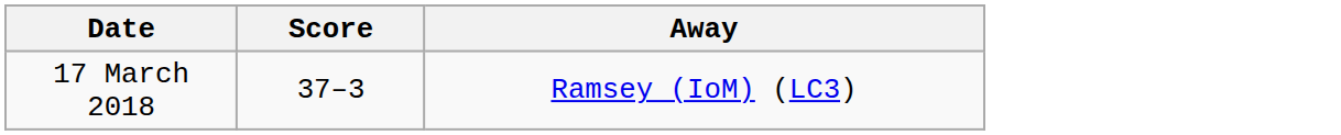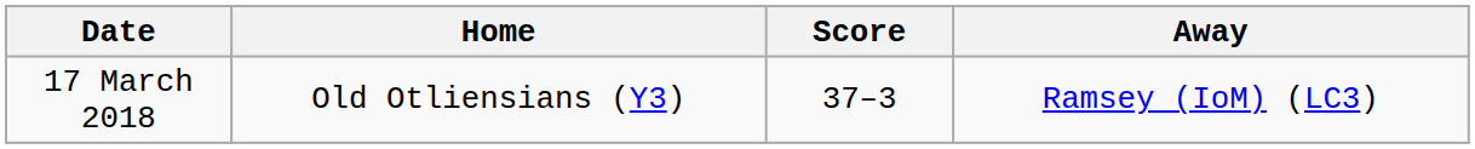 <table class="wikitable" style="text-align: center">
 <tr>
 <th width=100>Date</th>
+<th width=250>Home</th>
 <th width=80>Score</th>
 <th width=250>Away</th>
 </tr>
 <tr>
 <td>17 March 2018</td>
+<td>Old Otliensians (<a href='#'>Y3</a>)</td>
 <td>37–3</td>
 <td><a href='#'>Ramsey (IoM)</a> (<a href='#'>LC3</a>)</td>
 </tr>
 </table>
